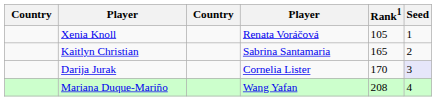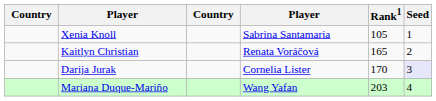 <table class="sortable wikitable">
 <tr>
 <th width="70">Country</th>
 <th width="175">Player</th>
 <th width="70">Country</th>
 <th width="175">Player</th>
 <th>Rank<sup>1</sup></th>
 <th>Seed</th>
 </tr>
 <tr>
 <td></td>
 <td><a href='#'>Xenia Knoll</a></td>
 <td></td>
-<td><a href='#'>Renata Voráčová</a></td>
+<td><a href='#'>Sabrina Santamaria</a></td>
 <td>105</td>
 <td>1</td>
 </tr>
 <tr>
 <td></td>
 <td><a href='#'>Kaitlyn Christian</a></td>
 <td></td>
-<td><a href='#'>Sabrina Santamaria</a></td>
+<td><a href='#'>Renata Voráčová</a></td>
 <td>165</td>
 <td>2</td>
 </tr>
 <tr>
 <td></td>
 <td><a href='#'>Darija Jurak</a></td>
 <td></td>
 <td><a href='#'>Cornelia Lister</a></td>
 <td>170</td>
 <td style="background: lavender;">3</td>
 </tr>
 <tr style="background:#cfc;">
 <td></td>
 <td><a href='#'>Mariana Duque-Mariño</a></td>
 <td></td>
 <td><a href='#'>Wang Yafan</a></td>
-<td>208</td>
+<td>203</td>
 <td>4</td>
 </tr>
 </table>
